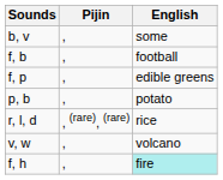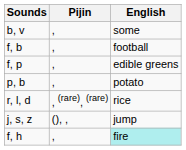 <table class="wikitable">
 <tr>
 <th>Sounds</th>
 <th>Pijin</th>
 <th>English</th>
 </tr>
 <tr>
 <td>b, v</td>
 <td>, </td>
 <td>some</td>
 </tr>
 <tr>
 <td>f, b</td>
 <td>, </td>
 <td>football</td>
 </tr>
 <tr>
 <td>f, p</td>
 <td>, </td>
 <td>edible greens</td>
 </tr>
 <tr>
 <td>p, b</td>
 <td>, </td>
 <td>potato</td>
 </tr>
 <tr>
 <td>r, l, d</td>
 <td>, <sup>(rare)</sup>, <sup>(rare)</sup></td>
 <td>rice</td>
 </tr>
 <tr>
-<td>v, w</td>
-<td>, </td>
-<td>volcano</td>
+<td>j, s, z</td>
+<td> (), , </td>
+<td>jump</td>
 </tr>
 <tr>
 <td>f, h</td>
 <td>, </td>
 <td style="background: paleturquoise;">fire</td>
 </tr>
 </table>
